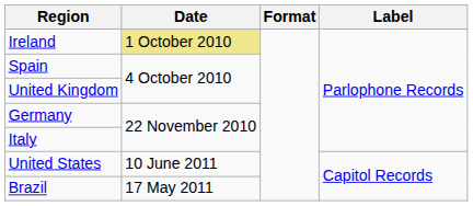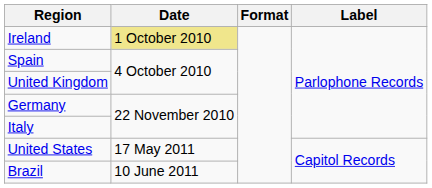 <table class="wikitable">
 <tr>
 <th>Region</th>
 <th>Date</th>
 <th>Format</th>
 <th>Label</th>
 </tr>
 <tr>
 <td><a href='#'>Ireland</a></td>
 <td rowspan="1" style="background: khaki;">1 October 2010</td>
 <td rowspan="8"></td>
 <td rowspan="5"><a href='#'>Parlophone Records</a></td>
 </tr>
 <tr>
 <td><a href='#'>Spain</a></td>
 <td rowspan=2>4 October 2010</td>
 </tr>
 <tr>
 <td><a href='#'>United Kingdom</a></td>
 </tr>
 <tr>
 <td><a href='#'>Germany</a></td>
 <td rowspan=2>22 November 2010</td>
 </tr>
 <tr>
 <td><a href='#'>Italy</a></td>
 </tr>
 <tr>
 <td><a href='#'>United States</a></td>
-<td>10 June 2011</td>
+<td>17 May 2011</td>
 <td rowspan=2><a href='#'>Capitol Records</a></td>
 </tr>
 <tr>
 <td><a href='#'>Brazil</a></td>
-<td>17 May 2011</td>
+<td>10 June 2011</td>
 </tr>
 </table>
